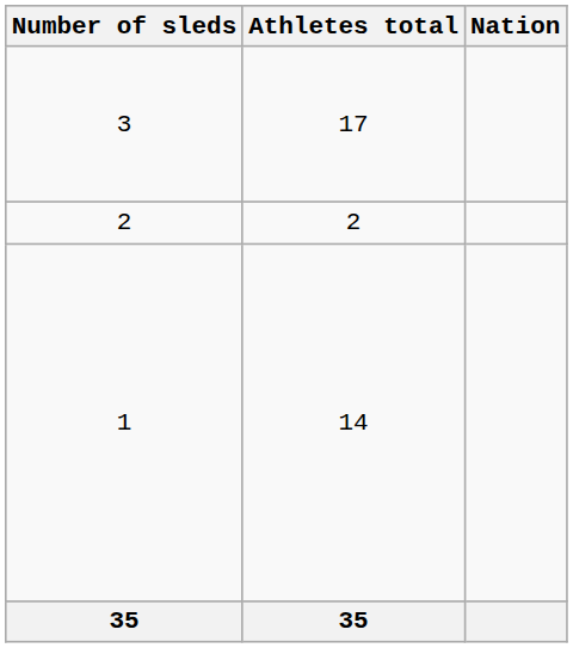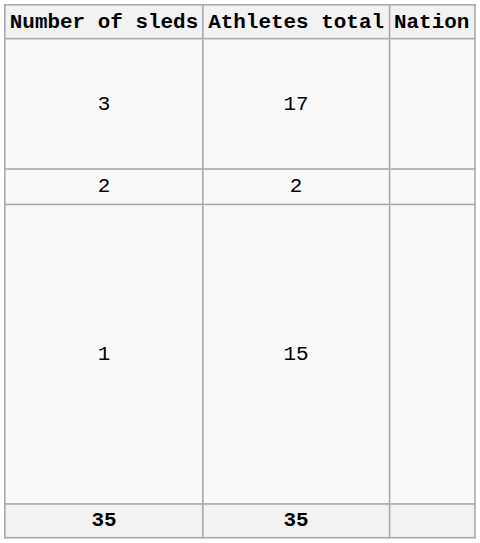 <table class="wikitable">
 <tr>
 <th>Number of sleds</th>
 <th>Athletes total</th>
 <th>Nation</th>
 </tr>
 <tr>
 <td align=center>3</td>
 <td align=center>17</td>
 <td><br><br><br><br><br></td>
 </tr>
 <tr>
 <td align=center>2</td>
 <td align=center>2</td>
 <td><br></td>
 </tr>
 <tr>
 <td align=center>1</td>
-<td align=center>14</td>
+<td align=center>15</td>
 <td><br><br><br><br><br><br><br><br><br><br><br><br></td>
 </tr>
 <tr>
 <th>35</th>
 <th>35</th>
 <th></th>
 </tr>
 </table>
